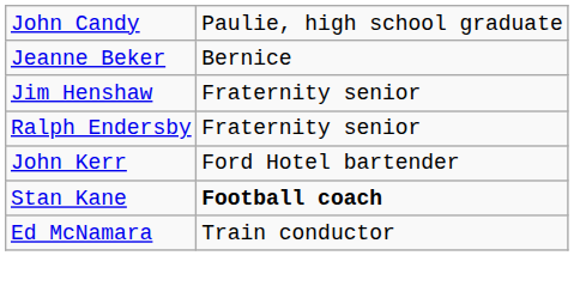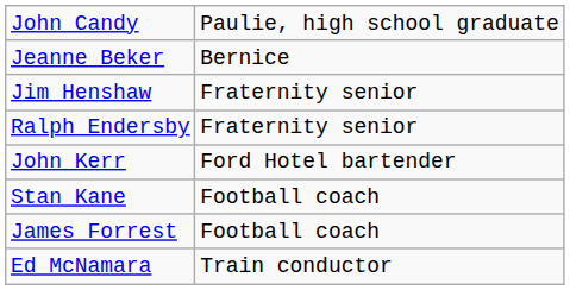 <table class=wikitable>
 <tr>
 <td><a href='#'>John Candy</a></td>
 <td>Paulie, high school graduate</td>
 </tr>
 <tr>
 <td><a href='#'>Jeanne Beker</a></td>
 <td>Bernice</td>
 </tr>
 <tr>
 <td><a href='#'>Jim Henshaw</a></td>
 <td>Fraternity senior</td>
 </tr>
 <tr>
 <td><a href='#'>Ralph Endersby</a></td>
 <td>Fraternity senior</td>
 </tr>
 <tr>
 <td><a href='#'>John Kerr</a></td>
 <td>Ford Hotel bartender</td>
 </tr>
 <tr>
 <td><a href='#'>Stan Kane</a></td>
-<td><strong>Football coach</strong></td>
+<td>Football coach</td>
+</tr>
+<tr>
+<td><a href='#'>James Forrest</a></td>
+<td>Football coach</td>
 </tr>
 <tr>
 <td><a href='#'>Ed McNamara</a></td>
 <td>Train conductor</td>
 </tr>
 </table>
